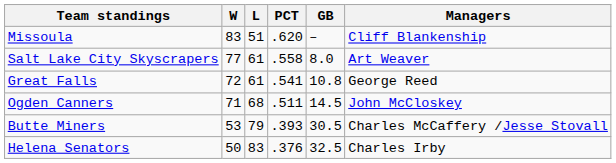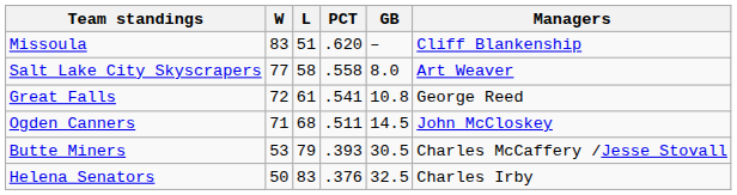 <table class="wikitable">
 <tr>
 <th>Team standings</th>
 <th>W</th>
 <th>L</th>
 <th>PCT</th>
 <th>GB</th>
 <th>Managers</th>
 </tr>
 <tr>
 <td><a href='#'>Missoula</a></td>
 <td>83</td>
 <td>51</td>
 <td>.620</td>
 <td>–</td>
 <td><a href='#'>Cliff Blankenship</a></td>
 </tr>
 <tr>
 <td><a href='#'>Salt Lake City Skyscrapers</a></td>
 <td>77</td>
-<td>61</td>
+<td>58</td>
 <td>.558</td>
 <td>8.0</td>
 <td><a href='#'>Art Weaver</a></td>
 </tr>
 <tr>
 <td><a href='#'>Great Falls</a></td>
 <td>72</td>
 <td>61</td>
 <td>.541</td>
 <td>10.8</td>
 <td>George Reed</td>
 </tr>
 <tr>
 <td><a href='#'>Ogden Canners</a></td>
 <td>71</td>
 <td>68</td>
 <td>.511</td>
 <td>14.5</td>
 <td><a href='#'>John McCloskey</a></td>
 </tr>
 <tr>
 <td><a href='#'>Butte Miners</a></td>
 <td>53</td>
 <td>79</td>
 <td>.393</td>
 <td>30.5</td>
 <td>Charles McCaffery /<a href='#'>Jesse Stovall</a></td>
 </tr>
 <tr>
 <td><a href='#'>Helena Senators</a></td>
 <td>50</td>
 <td>83</td>
 <td>.376</td>
 <td>32.5</td>
 <td>Charles Irby</td>
 </tr>
 </table>
